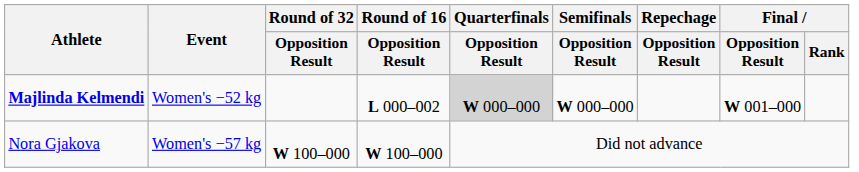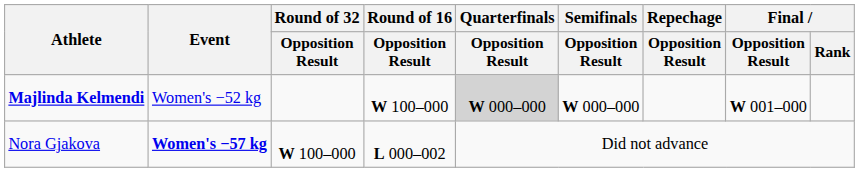 <table class="wikitable" style="font-size:90%">
 <tr>
 <th rowspan="2">Athlete</th>
 <th rowspan="2">Event</th>
 <th>Round of 32</th>
 <th>Round of 16</th>
 <th>Quarterfinals</th>
 <th>Semifinals</th>
 <th>Repechage</th>
 <th colspan=2>Final / </th>
 </tr>
 <tr style="font-size:95%">
 <th>Opposition<br>Result</th>
 <th>Opposition<br>Result</th>
 <th>Opposition<br>Result</th>
 <th>Opposition<br>Result</th>
 <th>Opposition<br>Result</th>
 <th>Opposition<br>Result</th>
 <th>Rank</th>
 </tr>
 <tr align=center>
 <td align=left><strong><a href='#'>Majlinda Kelmendi</a></strong></td>
 <td align=left><a href='#'>Women's −52 kg</a></td>
 <td></td>
-<td><br><strong>L</strong> 000–002</td>
+<td><br><strong>W</strong> 100–000</td>
 <td style="background: lightgrey;"><br><strong>W</strong> 000–000 </td>
 <td><br><strong>W</strong> 000–000 </td>
 <td></td>
 <td><br><strong>W</strong> 001–000</td>
 <td></td>
 </tr>
 <tr align=center>
 <td align=left><a href='#'>Nora Gjakova</a></td>
-<td align=left><a href='#'>Women's −57 kg</a></td>
+<td align=left><strong><a href='#'>Women's −57 kg</a></strong></td>
 <td><br><strong>W</strong> 100–000</td>
-<td><br><strong>W</strong> 100–000</td>
+<td><br><strong>L</strong> 000–002</td>
 <td colspan=5>Did not advance</td>
 </tr>
 </table>
